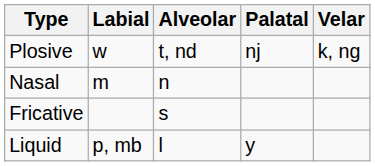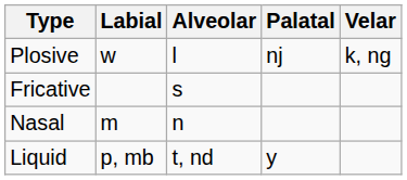 <table class="wikitable">
 <tr>
 <th>Type</th>
 <th>Labial</th>
 <th>Alveolar</th>
 <th>Palatal</th>
 <th>Velar</th>
 </tr>
 <tr>
 <td>Plosive</td>
 <td>w</td>
-<td>t, nd</td>
+<td>l</td>
 <td>nj</td>
 <td>k, ng</td>
+</tr>
+<tr>
+<td>Fricative</td>
+<td></td>
+<td>s</td>
+<td></td>
+<td></td>
 </tr>
 <tr>
 <td>Nasal</td>
 <td>m</td>
 <td>n</td>
 <td></td>
 <td></td>
 </tr>
 <tr>
-<td>Fricative</td>
-<td></td>
-<td>s</td>
-<td></td>
-<td></td>
-</tr>
-<tr>
 <td>Liquid</td>
 <td>p, mb</td>
-<td>l</td>
+<td>t, nd</td>
 <td>y</td>
 <td></td>
 </tr>
 </table>
